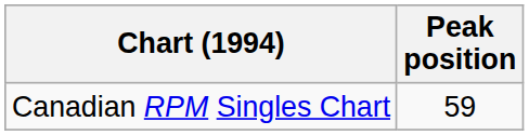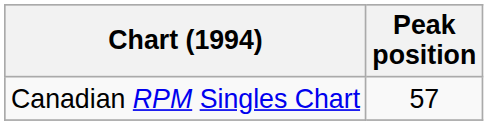 <table class="wikitable">
 <tr>
 <th>Chart (1994)</th>
 <th>Peak<br>position</th>
 </tr>
 <tr>
 <td align="left">Canadian <em><a href='#'>RPM</a></em> <a href='#'>Singles Chart</a></td>
-<td align="center">59</td>
+<td align="center">57</td>
 </tr>
 </table>
